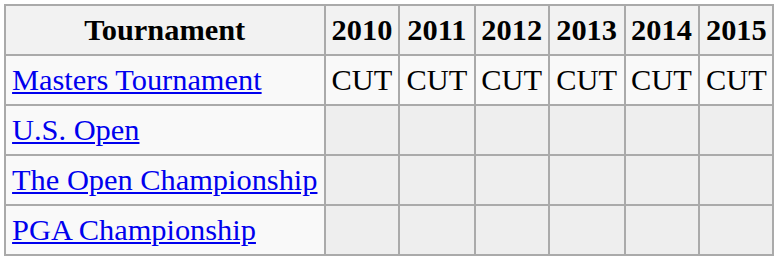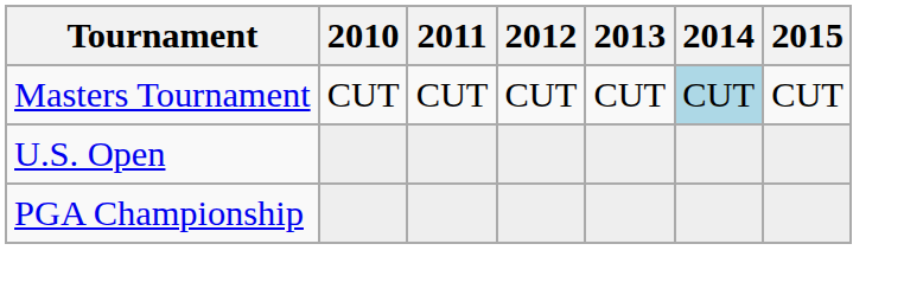 <table class="wikitable" style="font-size:95%;text-align:center;">
 <tr>
 <th>Tournament</th>
 <th>2010</th>
 <th>2011</th>
 <th>2012</th>
 <th>2013</th>
 <th>2014</th>
 <th>2015</th>
 </tr>
 <tr>
 <td align=left><a href='#'>Masters Tournament</a></td>
 <td>CUT</td>
 <td>CUT</td>
 <td>CUT</td>
 <td>CUT</td>
-<td>CUT</td>
+<td style="background: lightblue;">CUT</td>
 <td>CUT</td>
 </tr>
 <tr>
 <td align=left><a href='#'>U.S. Open</a></td>
-<td style="background:#eee;"></td>
-<td style="background:#eee;"></td>
-<td style="background:#eee;"></td>
-<td style="background:#eee;"></td>
-<td style="background:#eee;"></td>
-<td style="background:#eee;"></td>
-</tr>
-<tr>
-<td align=left><a href='#'>The Open Championship</a></td>
 <td style="background:#eee;"></td>
 <td style="background:#eee;"></td>
 <td style="background:#eee;"></td>
 <td style="background:#eee;"></td>
 <td style="background:#eee;"></td>
 <td style="background:#eee;"></td>
 </tr>
 <tr>
 <td align=left><a href='#'>PGA Championship</a></td>
 <td style="background:#eee;"></td>
 <td style="background:#eee;"></td>
 <td style="background:#eee;"></td>
 <td style="background:#eee;"></td>
 <td style="background:#eee;"></td>
 <td style="background:#eee;"></td>
 </tr>
 </table>
